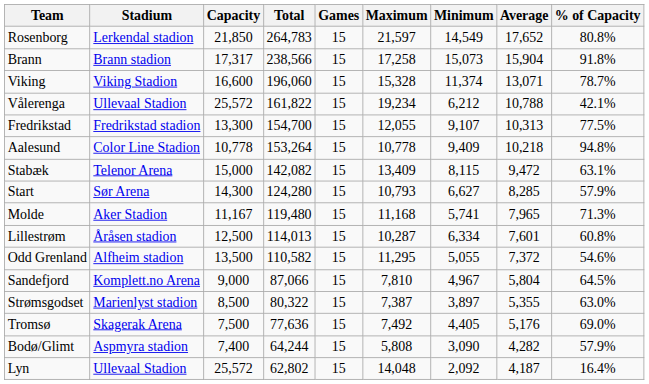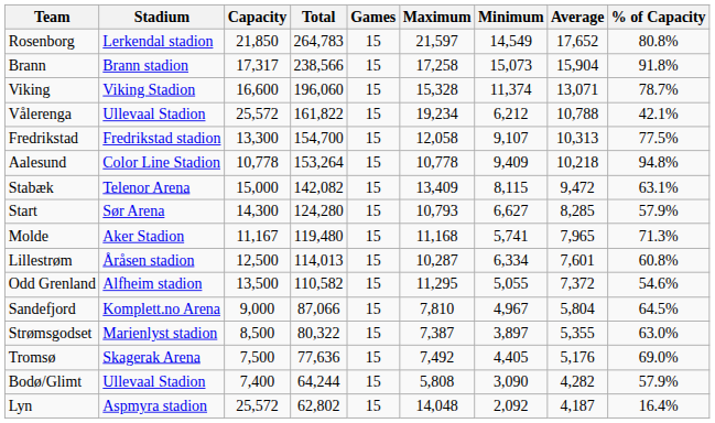 <table class="wikitable sortable">
 <tr>
 <th>Team</th>
 <th>Stadium</th>
 <th>Capacity</th>
 <th>Total</th>
 <th>Games</th>
 <th>Maximum</th>
 <th>Minimum</th>
 <th>Average</th>
 <th>% of Capacity</th>
 </tr>
 <tr align="center">
 <td align="left">Rosenborg</td>
 <td align="left"><a href='#'>Lerkendal stadion</a></td>
 <td>21,850</td>
 <td>264,783</td>
 <td>15</td>
 <td>21,597</td>
 <td>14,549</td>
 <td>17,652</td>
 <td>80.8%</td>
 </tr>
 <tr align="center">
 <td align="left">Brann</td>
 <td align="left"><a href='#'>Brann stadion</a></td>
 <td>17,317</td>
 <td>238,566</td>
 <td>15</td>
 <td>17,258</td>
 <td>15,073</td>
 <td>15,904</td>
 <td>91.8%</td>
 </tr>
 <tr align="center">
 <td align="left">Viking</td>
 <td align="left"><a href='#'>Viking Stadion</a></td>
 <td>16,600</td>
 <td>196,060</td>
 <td>15</td>
 <td>15,328</td>
 <td>11,374</td>
 <td>13,071</td>
 <td>78.7%</td>
 </tr>
 <tr align="center">
 <td align="left">Vålerenga</td>
 <td align="left"><a href='#'>Ullevaal Stadion</a></td>
 <td>25,572</td>
 <td>161,822</td>
 <td>15</td>
 <td>19,234</td>
 <td>6,212</td>
 <td>10,788</td>
 <td>42.1%</td>
 </tr>
 <tr align="center">
 <td align="left">Fredrikstad</td>
 <td align="left"><a href='#'>Fredrikstad stadion</a></td>
 <td>13,300</td>
 <td>154,700</td>
 <td>15</td>
-<td>12,055</td>
+<td>12,058</td>
 <td>9,107</td>
 <td>10,313</td>
 <td>77.5%</td>
 </tr>
 <tr align="center">
 <td align="left">Aalesund</td>
 <td align="left"><a href='#'>Color Line Stadion</a></td>
 <td>10,778</td>
 <td>153,264</td>
 <td>15</td>
 <td>10,778</td>
 <td>9,409</td>
 <td>10,218</td>
 <td>94.8%</td>
 </tr>
 <tr align="center">
 <td align="left">Stabæk</td>
 <td align="left"><a href='#'>Telenor Arena</a></td>
 <td>15,000</td>
 <td>142,082</td>
 <td>15</td>
 <td>13,409</td>
 <td>8,115</td>
 <td>9,472</td>
 <td>63.1%</td>
 </tr>
 <tr align="center">
 <td align="left">Start</td>
 <td align="left"><a href='#'>Sør Arena</a></td>
 <td>14,300</td>
 <td>124,280</td>
 <td>15</td>
 <td>10,793</td>
 <td>6,627</td>
 <td>8,285</td>
 <td>57.9%</td>
 </tr>
 <tr align="center">
 <td align="left">Molde</td>
 <td align="left"><a href='#'>Aker Stadion</a></td>
 <td>11,167</td>
 <td>119,480</td>
 <td>15</td>
 <td>11,168</td>
 <td>5,741</td>
 <td>7,965</td>
 <td>71.3%</td>
 </tr>
 <tr align="center">
 <td align="left">Lillestrøm</td>
 <td align="left"><a href='#'>Åråsen stadion</a></td>
 <td>12,500</td>
 <td>114,013</td>
 <td>15</td>
 <td>10,287</td>
 <td>6,334</td>
 <td>7,601</td>
 <td>60.8%</td>
 </tr>
 <tr align="center">
 <td align="left">Odd Grenland</td>
 <td align="left"><a href='#'>Alfheim stadion</a></td>
 <td>13,500</td>
 <td>110,582</td>
 <td>15</td>
 <td>11,295</td>
 <td>5,055</td>
 <td>7,372</td>
 <td>54.6%</td>
 </tr>
 <tr align="center">
 <td align="left">Sandefjord</td>
 <td align="left"><a href='#'>Komplett.no Arena</a></td>
 <td>9,000</td>
 <td>87,066</td>
 <td>15</td>
 <td>7,810</td>
 <td>4,967</td>
 <td>5,804</td>
 <td>64.5%</td>
 </tr>
 <tr align="center">
 <td align="left">Strømsgodset</td>
 <td align="left"><a href='#'>Marienlyst stadion</a></td>
 <td>8,500</td>
 <td>80,322</td>
 <td>15</td>
 <td>7,387</td>
 <td>3,897</td>
 <td>5,355</td>
 <td>63.0%</td>
 </tr>
 <tr align="center">
 <td align="left">Tromsø</td>
 <td align="left"><a href='#'>Skagerak Arena</a></td>
 <td>7,500</td>
 <td>77,636</td>
 <td>15</td>
 <td>7,492</td>
 <td>4,405</td>
 <td>5,176</td>
 <td>69.0%</td>
 </tr>
 <tr align="center">
 <td align="left">Bodø/Glimt</td>
-<td align="left"><a href='#'>Aspmyra stadion</a></td>
+<td align="left"><a href='#'>Ullevaal Stadion</a></td>
 <td>7,400</td>
 <td>64,244</td>
 <td>15</td>
 <td>5,808</td>
 <td>3,090</td>
 <td>4,282</td>
 <td>57.9%</td>
 </tr>
 <tr align="center">
 <td align="left">Lyn</td>
-<td align="left"><a href='#'>Ullevaal Stadion</a></td>
+<td align="left"><a href='#'>Aspmyra stadion</a></td>
 <td>25,572</td>
 <td>62,802</td>
 <td>15</td>
 <td>14,048</td>
 <td>2,092</td>
 <td>4,187</td>
 <td>16.4%</td>
 </tr>
 </table>
